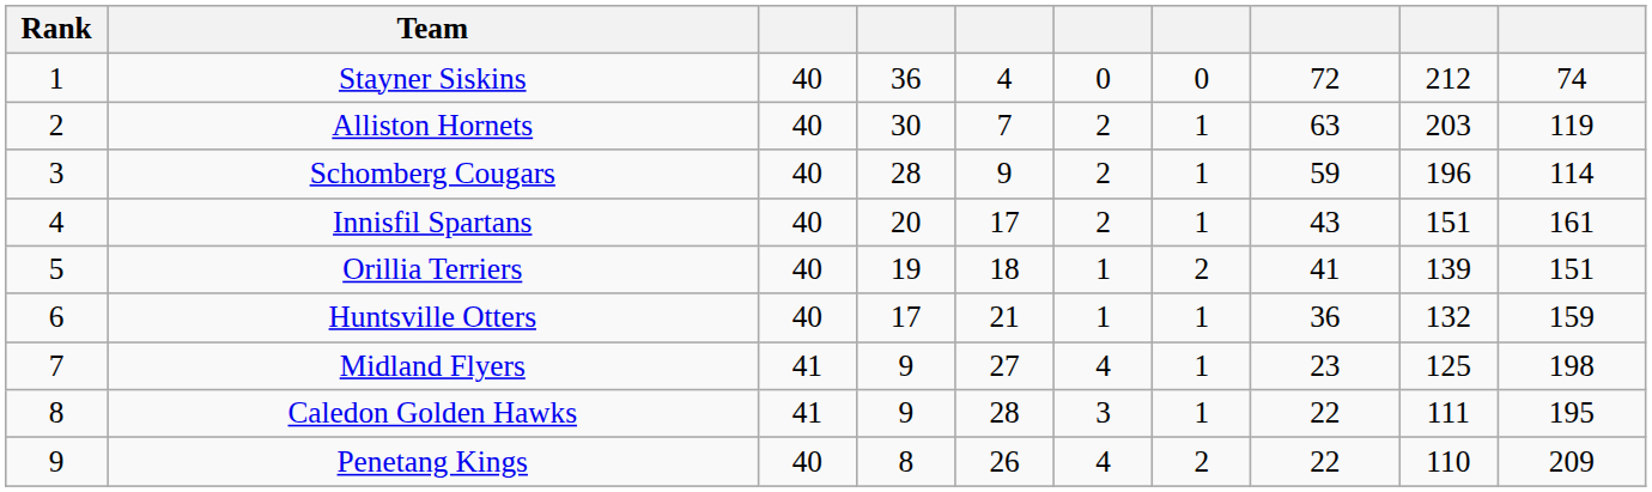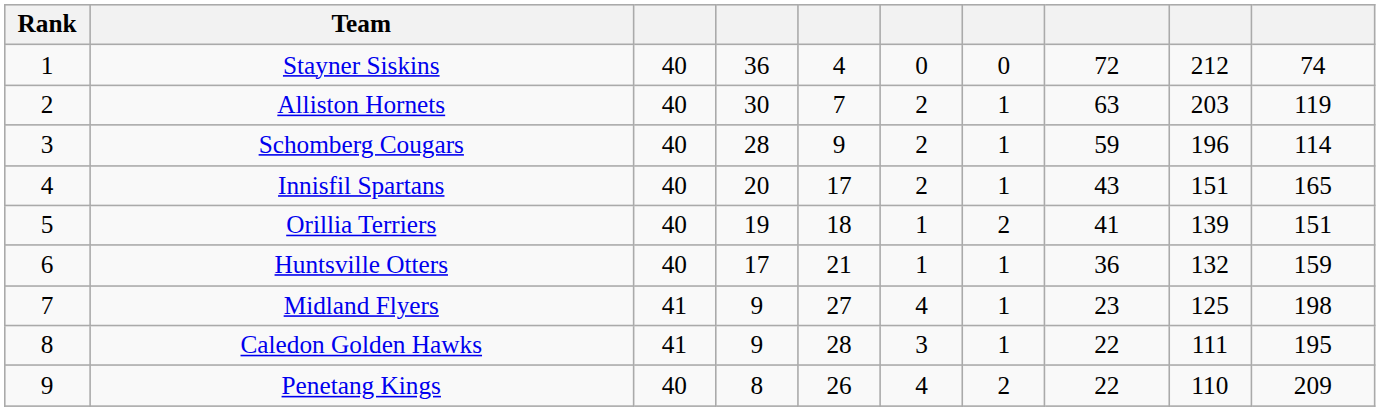 <table class="wikitable" style="text-align:center">
 <tr>
 <th bgcolor="#DDDDFF" width="5%">Rank</th>
 <th bgcolor="#DDDDFF" width="33%">Team</th>
 <th bgcolor="#DDDDFF" width="5%"></th>
 <th bgcolor="#DDDDFF" width="5%"></th>
 <th bgcolor="#DDDDFF" width="5%"></th>
 <th bgcolor="#DDDDFF" width="5%"></th>
 <th bgcolor="#DDDDFF" width="5%"></th>
 <th bgcolor="#DDDDFF" width="7.5%"></th>
 <th bgcolor="#DDDDFF" width="5%"></th>
 <th bgcolor="#DDDDFF" width="7.5%"></th>
 </tr>
 <tr>
 <td>1</td>
 <td><a href='#'>Stayner Siskins</a></td>
 <td>40</td>
 <td>36</td>
 <td>4</td>
 <td>0</td>
 <td>0</td>
 <td>72</td>
 <td>212</td>
 <td>74</td>
 </tr>
 <tr>
 <td>2</td>
 <td><a href='#'>Alliston Hornets</a></td>
 <td>40</td>
 <td>30</td>
 <td>7</td>
 <td>2</td>
 <td>1</td>
 <td>63</td>
 <td>203</td>
 <td>119</td>
 </tr>
 <tr>
 <td>3</td>
 <td><a href='#'>Schomberg Cougars</a></td>
 <td>40</td>
 <td>28</td>
 <td>9</td>
 <td>2</td>
 <td>1</td>
 <td>59</td>
 <td>196</td>
 <td>114</td>
 </tr>
 <tr>
 <td>4</td>
 <td><a href='#'>Innisfil Spartans</a></td>
 <td>40</td>
 <td>20</td>
 <td>17</td>
 <td>2</td>
 <td>1</td>
 <td>43</td>
 <td>151</td>
-<td>161</td>
+<td>165</td>
 </tr>
 <tr>
 <td>5</td>
 <td><a href='#'>Orillia Terriers</a></td>
 <td>40</td>
 <td>19</td>
 <td>18</td>
 <td>1</td>
 <td>2</td>
 <td>41</td>
 <td>139</td>
 <td>151</td>
 </tr>
 <tr>
 <td>6</td>
 <td><a href='#'>Huntsville Otters</a></td>
 <td>40</td>
 <td>17</td>
 <td>21</td>
 <td>1</td>
 <td>1</td>
 <td>36</td>
 <td>132</td>
 <td>159</td>
 </tr>
 <tr>
 <td>7</td>
 <td><a href='#'>Midland Flyers</a></td>
 <td>41</td>
 <td>9</td>
 <td>27</td>
 <td>4</td>
 <td>1</td>
 <td>23</td>
 <td>125</td>
 <td>198</td>
 </tr>
 <tr>
 <td>8</td>
 <td><a href='#'>Caledon Golden Hawks</a></td>
 <td>41</td>
 <td>9</td>
 <td>28</td>
 <td>3</td>
 <td>1</td>
 <td>22</td>
 <td>111</td>
 <td>195</td>
 </tr>
 <tr>
 <td>9</td>
 <td><a href='#'>Penetang Kings</a></td>
 <td>40</td>
 <td>8</td>
 <td>26</td>
 <td>4</td>
 <td>2</td>
 <td>22</td>
 <td>110</td>
 <td>209</td>
 </tr>
 </table>
